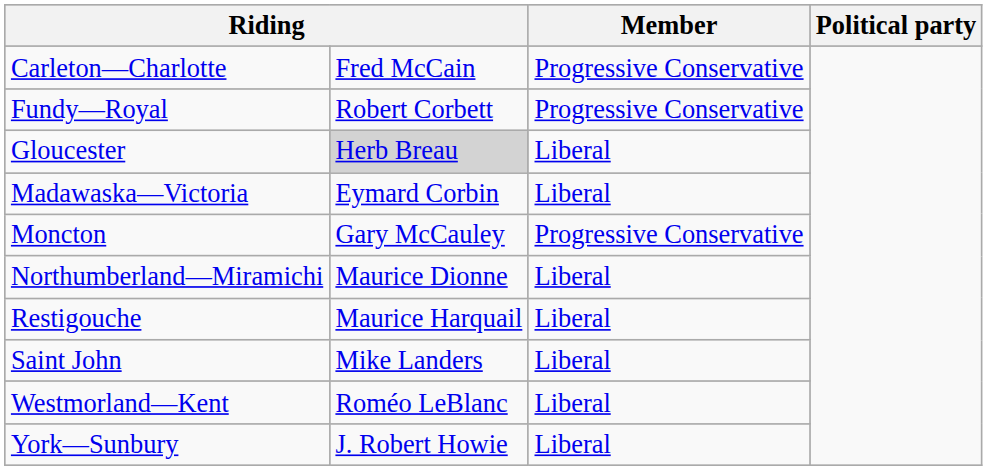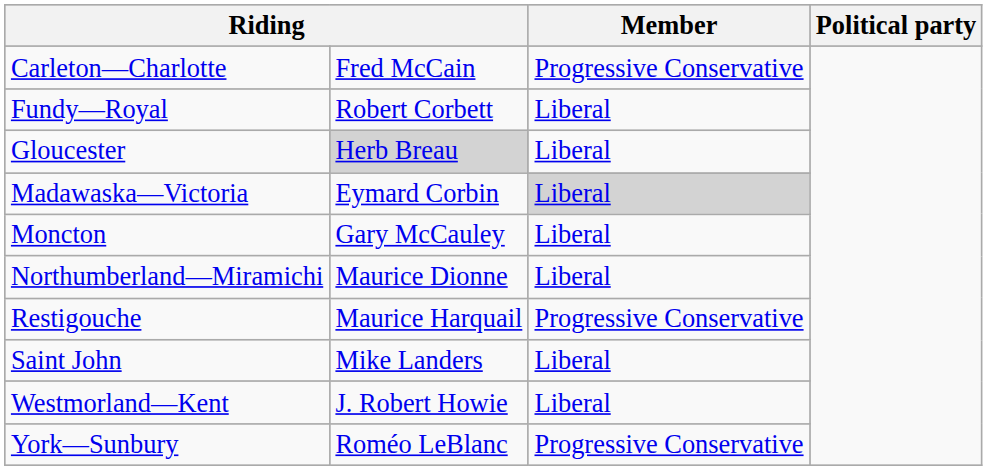 <table class="wikitable">
 <tr>
 <th colspan="2">Riding</th>
 <th>Member</th>
 <th>Political party</th>
 </tr>
 <tr>
 <td><a href='#'>Carleton—Charlotte</a></td>
 <td><a href='#'>Fred McCain</a></td>
 <td><a href='#'>Progressive Conservative</a></td>
 </tr>
 <tr>
 <td><a href='#'>Fundy—Royal</a></td>
 <td><a href='#'>Robert Corbett</a></td>
-<td><a href='#'>Progressive Conservative</a></td>
+<td><a href='#'>Liberal</a></td>
 </tr>
 <tr>
 <td><a href='#'>Gloucester</a></td>
 <td style="background: lightgrey;"><a href='#'>Herb Breau</a></td>
 <td><a href='#'>Liberal</a></td>
 </tr>
 <tr>
 <td><a href='#'>Madawaska—Victoria</a></td>
 <td><a href='#'>Eymard Corbin</a></td>
-<td><a href='#'>Liberal</a></td>
+<td style="background: lightgrey;"><a href='#'>Liberal</a></td>
 </tr>
 <tr>
 <td><a href='#'>Moncton</a></td>
 <td><a href='#'>Gary McCauley</a></td>
-<td><a href='#'>Progressive Conservative</a></td>
+<td><a href='#'>Liberal</a></td>
 </tr>
 <tr>
 <td><a href='#'>Northumberland—Miramichi</a></td>
 <td><a href='#'>Maurice Dionne</a></td>
 <td><a href='#'>Liberal</a></td>
 </tr>
 <tr>
 <td><a href='#'>Restigouche</a></td>
 <td><a href='#'>Maurice Harquail</a></td>
-<td><a href='#'>Liberal</a></td>
+<td><a href='#'>Progressive Conservative</a></td>
 </tr>
 <tr>
 <td><a href='#'>Saint John</a></td>
 <td><a href='#'>Mike Landers</a></td>
 <td><a href='#'>Liberal</a></td>
 </tr>
 <tr>
 <td><a href='#'>Westmorland—Kent</a></td>
-<td><a href='#'>Roméo LeBlanc</a></td>
+<td><a href='#'>J. Robert Howie</a></td>
 <td><a href='#'>Liberal</a></td>
 </tr>
 <tr>
 <td><a href='#'>York—Sunbury</a></td>
-<td><a href='#'>J. Robert Howie</a></td>
-<td><a href='#'>Liberal</a></td>
+<td><a href='#'>Roméo LeBlanc</a></td>
+<td><a href='#'>Progressive Conservative</a></td>
 </tr>
 </table>
